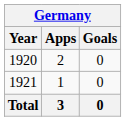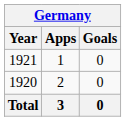 <table class="wikitable" style="text-align:center">
 <tr>
 <th colspan=3><a href='#'>Germany</a></th>
 </tr>
 <tr>
 <th>Year</th>
 <th>Apps</th>
 <th>Goals</th>
 </tr>
 <tr>
-<td>1920</td>
-<td>2</td>
+<td>1921</td>
+<td>1</td>
 <td>0</td>
 </tr>
 <tr>
-<td>1921</td>
-<td>1</td>
+<td>1920</td>
+<td>2</td>
 <td>0</td>
 </tr>
 <tr>
 <th>Total</th>
 <th>3</th>
 <th>0</th>
 </tr>
 </table>
